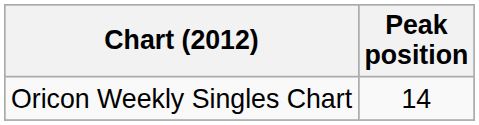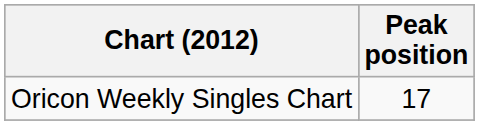 <table class="wikitable sortable" border="1">
 <tr>
 <th>Chart (2012)</th>
 <th>Peak<br>position</th>
 </tr>
 <tr>
 <td>Oricon Weekly Singles Chart</td>
-<td align="center">14</td>
+<td align="center">17</td>
 </tr>
 </table>
